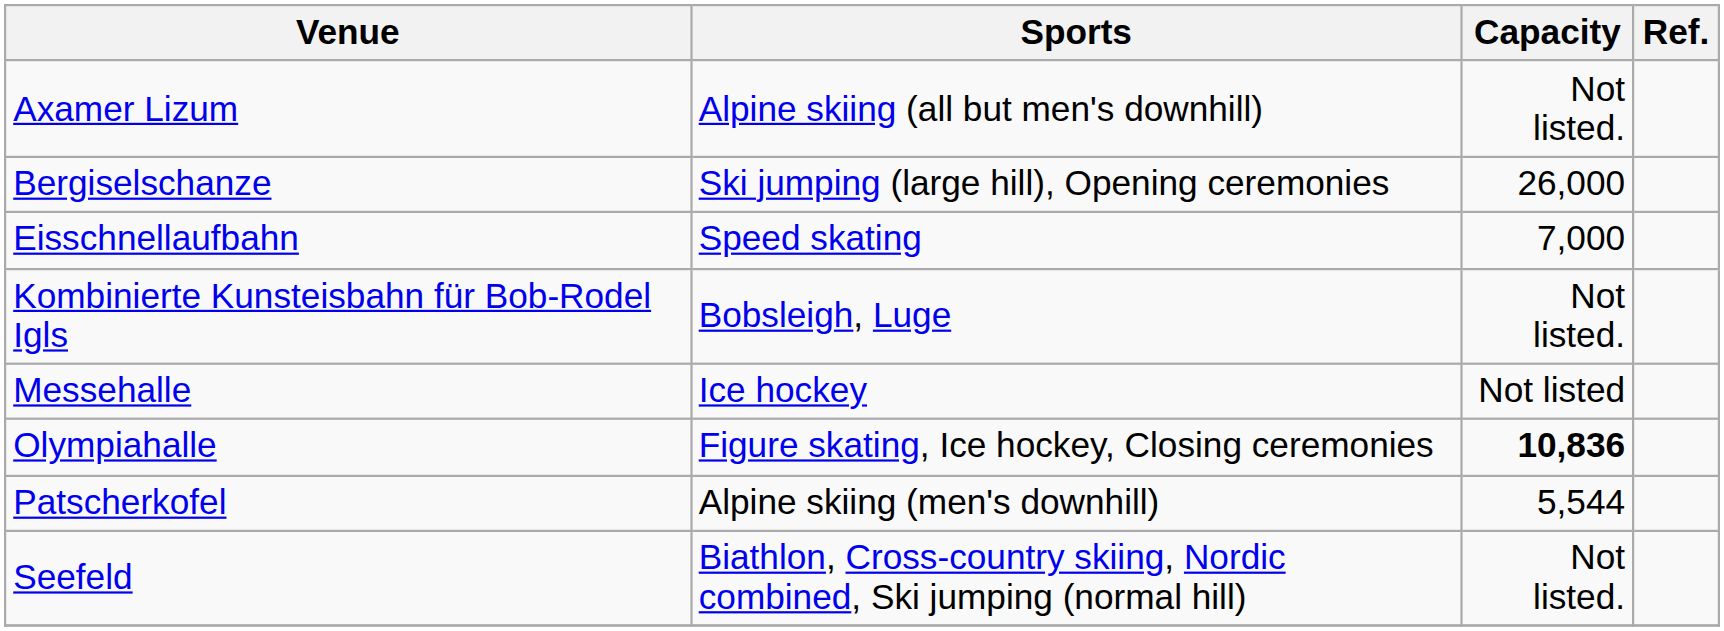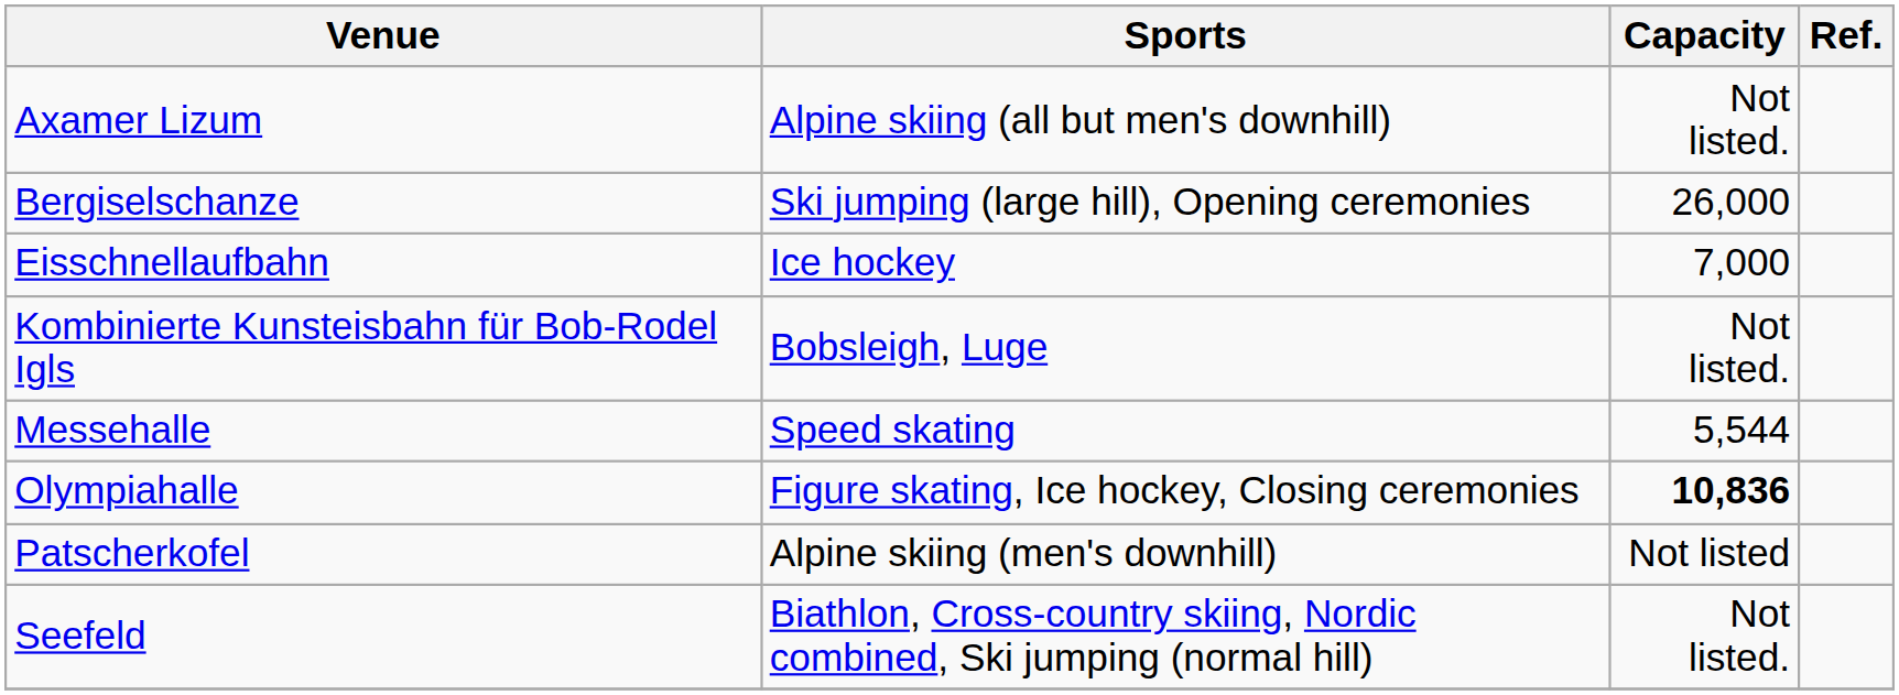 <table class="wikitable sortable" width=780px>
 <tr>
 <th width=40%>Venue</th>
 <th class="unsortable" width=45%>Sports</th>
 <th width=10%>Capacity</th>
 <th class="unsortable">Ref.</th>
 </tr>
 <tr>
 <td><a href='#'>Axamer Lizum</a></td>
 <td><a href='#'>Alpine skiing</a> (all but men's downhill)</td>
 <td align="right">Not listed.</td>
 <td align=center></td>
 </tr>
 <tr>
 <td><a href='#'>Bergiselschanze</a></td>
 <td><a href='#'>Ski jumping</a> (large hill), Opening ceremonies</td>
 <td align="right">26,000</td>
 <td align=center></td>
 </tr>
 <tr>
 <td><a href='#'>Eisschnellaufbahn</a></td>
-<td><a href='#'>Speed skating</a></td>
+<td><a href='#'>Ice hockey</a></td>
 <td align="right">7,000</td>
 <td align=center></td>
 </tr>
 <tr>
 <td><a href='#'>Kombinierte Kunsteisbahn für Bob-Rodel Igls</a></td>
 <td><a href='#'>Bobsleigh</a>, <a href='#'>Luge</a></td>
 <td align="right">Not listed.</td>
 <td align=center></td>
 </tr>
 <tr>
 <td><a href='#'>Messehalle</a></td>
-<td><a href='#'>Ice hockey</a></td>
-<td align="right">Not listed</td>
+<td><a href='#'>Speed skating</a></td>
+<td align="right">5,544</td>
 <td align=center></td>
 </tr>
 <tr>
 <td><a href='#'>Olympiahalle</a></td>
 <td><a href='#'>Figure skating</a>, Ice hockey, Closing ceremonies</td>
 <td align="right"><strong>10,836</strong></td>
 <td align=center></td>
 </tr>
 <tr>
 <td><a href='#'>Patscherkofel</a></td>
 <td>Alpine skiing (men's downhill)</td>
-<td align="right">5,544</td>
+<td align="right">Not listed</td>
 <td align=center></td>
 </tr>
 <tr>
 <td><a href='#'>Seefeld</a></td>
 <td><a href='#'>Biathlon</a>, <a href='#'>Cross-country skiing</a>, <a href='#'>Nordic combined</a>, Ski jumping (normal hill)</td>
 <td align="right">Not listed.</td>
 <td align=center></td>
 </tr>
 <tr>
 </tr>
 </table>
